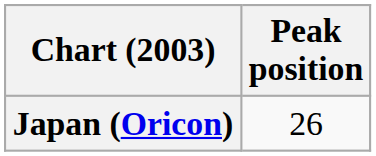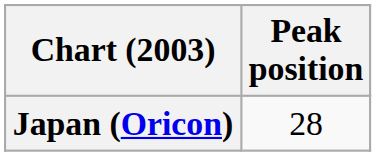 <table class="wikitable plainrowheaders">
 <tr>
 <th scope="col">Chart (2003)</th>
 <th scope="col">Peak<br>position</th>
 </tr>
 <tr>
 <th scope="row">Japan (<a href='#'>Oricon</a>)</th>
-<td align="center">26</td>
+<td align="center">28</td>
 </tr>
 </table>
